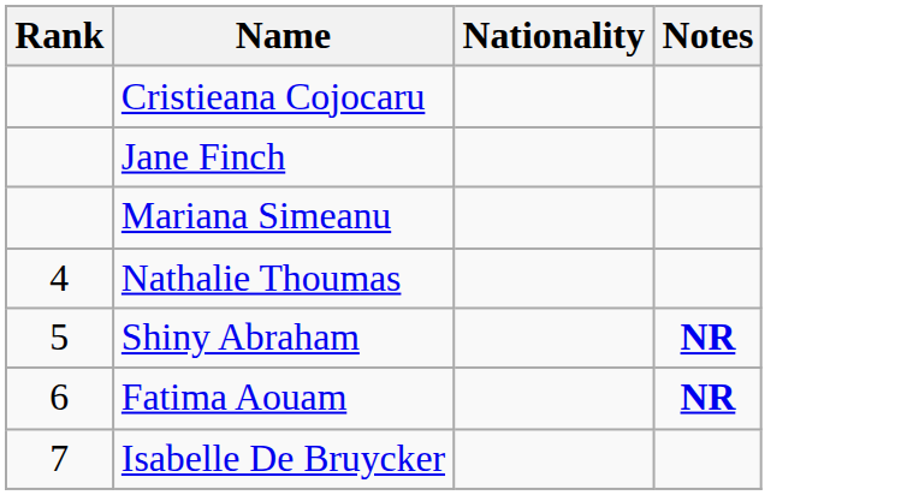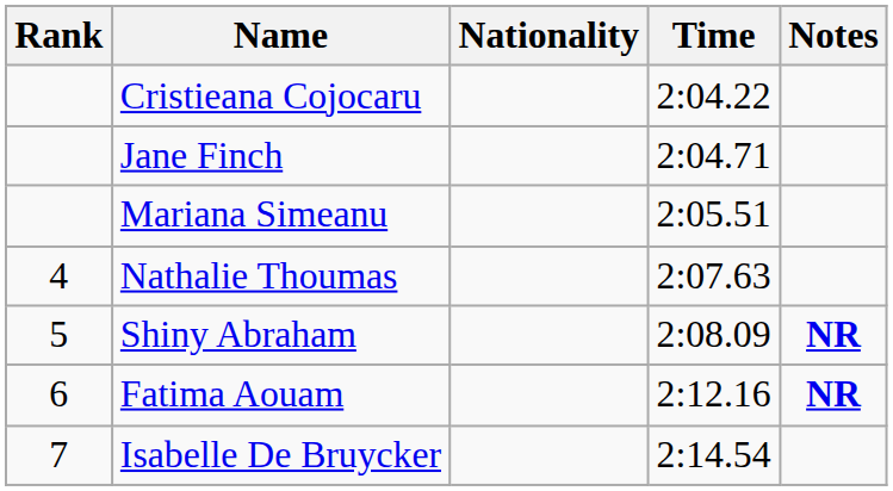 <table class="wikitable sortable" style="text-align:center">
 <tr>
 <th>Rank</th>
 <th>Name</th>
 <th>Nationality</th>
+<th>Time</th>
 <th>Notes</th>
 </tr>
 <tr>
 <td></td>
 <td align="left"><a href='#'>Cristieana Cojocaru</a></td>
 <td align=left></td>
+<td>2:04.22</td>
 <td></td>
 </tr>
 <tr>
 <td></td>
 <td align="left"><a href='#'>Jane Finch</a></td>
 <td align=left></td>
+<td>2:04.71</td>
 <td></td>
 </tr>
 <tr>
 <td></td>
 <td align="left"><a href='#'>Mariana Simeanu</a></td>
 <td align=left></td>
+<td>2:05.51</td>
 <td></td>
 </tr>
 <tr>
 <td>4</td>
 <td align="left"><a href='#'>Nathalie Thoumas</a></td>
 <td align=left></td>
+<td>2:07.63</td>
 <td></td>
 </tr>
 <tr>
 <td>5</td>
 <td align="left"><a href='#'>Shiny Abraham</a></td>
 <td align=left></td>
+<td>2:08.09</td>
 <td><strong><a href='#'>NR</a></strong></td>
 </tr>
 <tr>
 <td>6</td>
 <td align="left"><a href='#'>Fatima Aouam</a></td>
 <td align=left></td>
+<td>2:12.16</td>
 <td><strong><a href='#'>NR</a></strong></td>
 </tr>
 <tr>
 <td>7</td>
 <td align="left"><a href='#'>Isabelle De Bruycker</a></td>
 <td align=left></td>
+<td>2:14.54</td>
 <td></td>
 </tr>
 </table>
